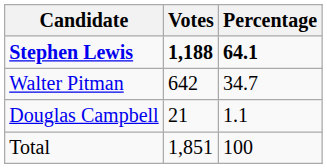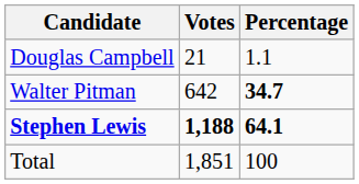 <table class="wikitable">
 <tr>
 <th>Candidate</th>
 <th>Votes</th>
 <th>Percentage</th>
 </tr>
 <tr>
-<td><strong><a href='#'>Stephen Lewis</a></strong></td>
-<td><strong>1,188</strong></td>
-<td><strong>64.1</strong></td>
+<td><a href='#'>Douglas Campbell</a></td>
+<td>21</td>
+<td>1.1</td>
 </tr>
 <tr>
 <td><a href='#'>Walter Pitman</a></td>
 <td>642</td>
-<td>34.7</td>
+<td><strong>34.7</strong></td>
 </tr>
 <tr>
-<td><a href='#'>Douglas Campbell</a></td>
-<td>21</td>
-<td>1.1</td>
+<td><strong><a href='#'>Stephen Lewis</a></strong></td>
+<td><strong>1,188</strong></td>
+<td><strong>64.1</strong></td>
 </tr>
 <tr>
 <td>Total</td>
 <td>1,851</td>
 <td>100</td>
 </tr>
 </table>
